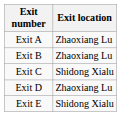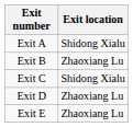 <table class="wikitable">
 <tr>
 <th style="width:70px" colspan="2">Exit number</th>
 <th>Exit location</th>
 </tr>
 <tr>
 <td align="center" colspan="2">Exit A</td>
-<td>Zhaoxiang Lu</td>
+<td>Shidong Xialu</td>
 </tr>
 <tr>
 <td align="center" colspan="2">Exit B</td>
 <td>Zhaoxiang Lu</td>
 </tr>
 <tr>
 <td align="center" colspan="2">Exit C</td>
 <td>Shidong Xialu</td>
 </tr>
 <tr>
 <td align="center" colspan="2">Exit D</td>
 <td>Zhaoxiang Lu</td>
 </tr>
 <tr>
 <td align="center" colspan="2">Exit E</td>
-<td>Shidong Xialu</td>
+<td>Zhaoxiang Lu</td>
 </tr>
 </table>
